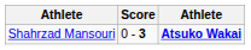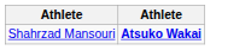 <table class="wikitable">
 <tr>
 <th>Athlete</th>
-<th>Score</th>
 <th>Athlete</th>
 </tr>
 <tr>
 <td> <a href='#'>Shahrzad Mansouri</a></td>
-<td>0 - <strong>3</strong></td>
 <td><strong> <a href='#'>Atsuko Wakai</a></strong></td>
 </tr>
 </table>
